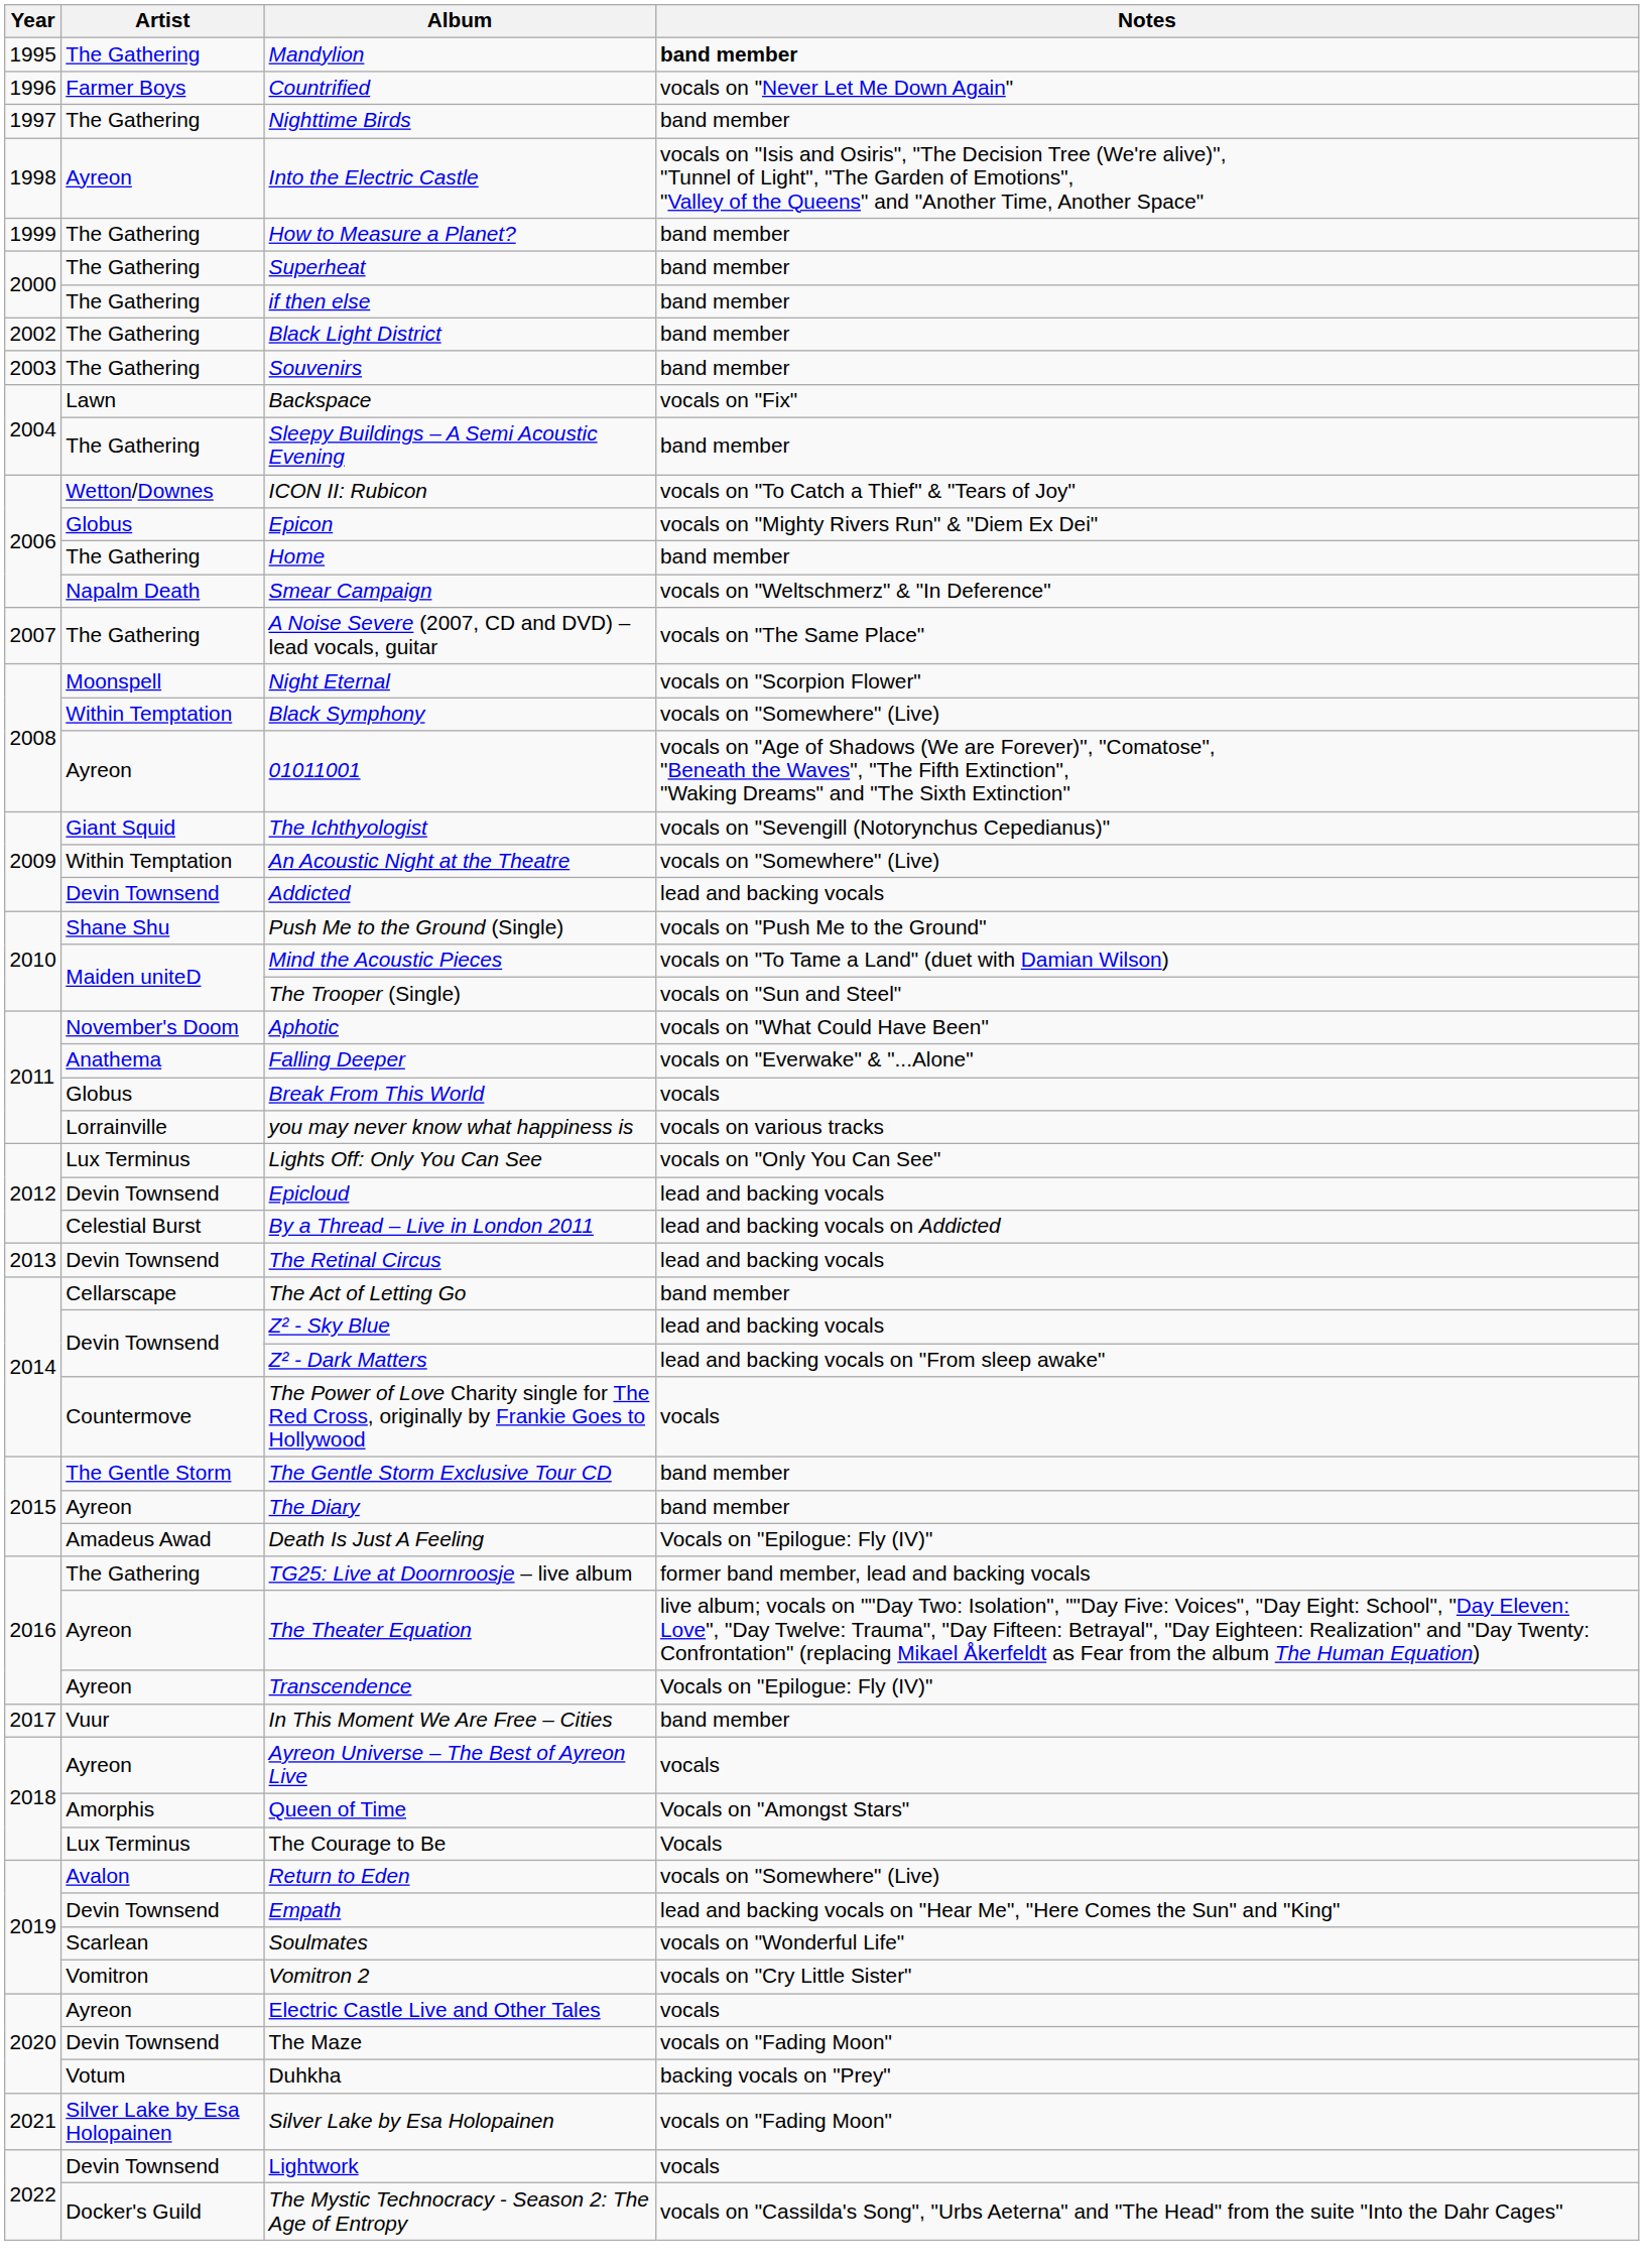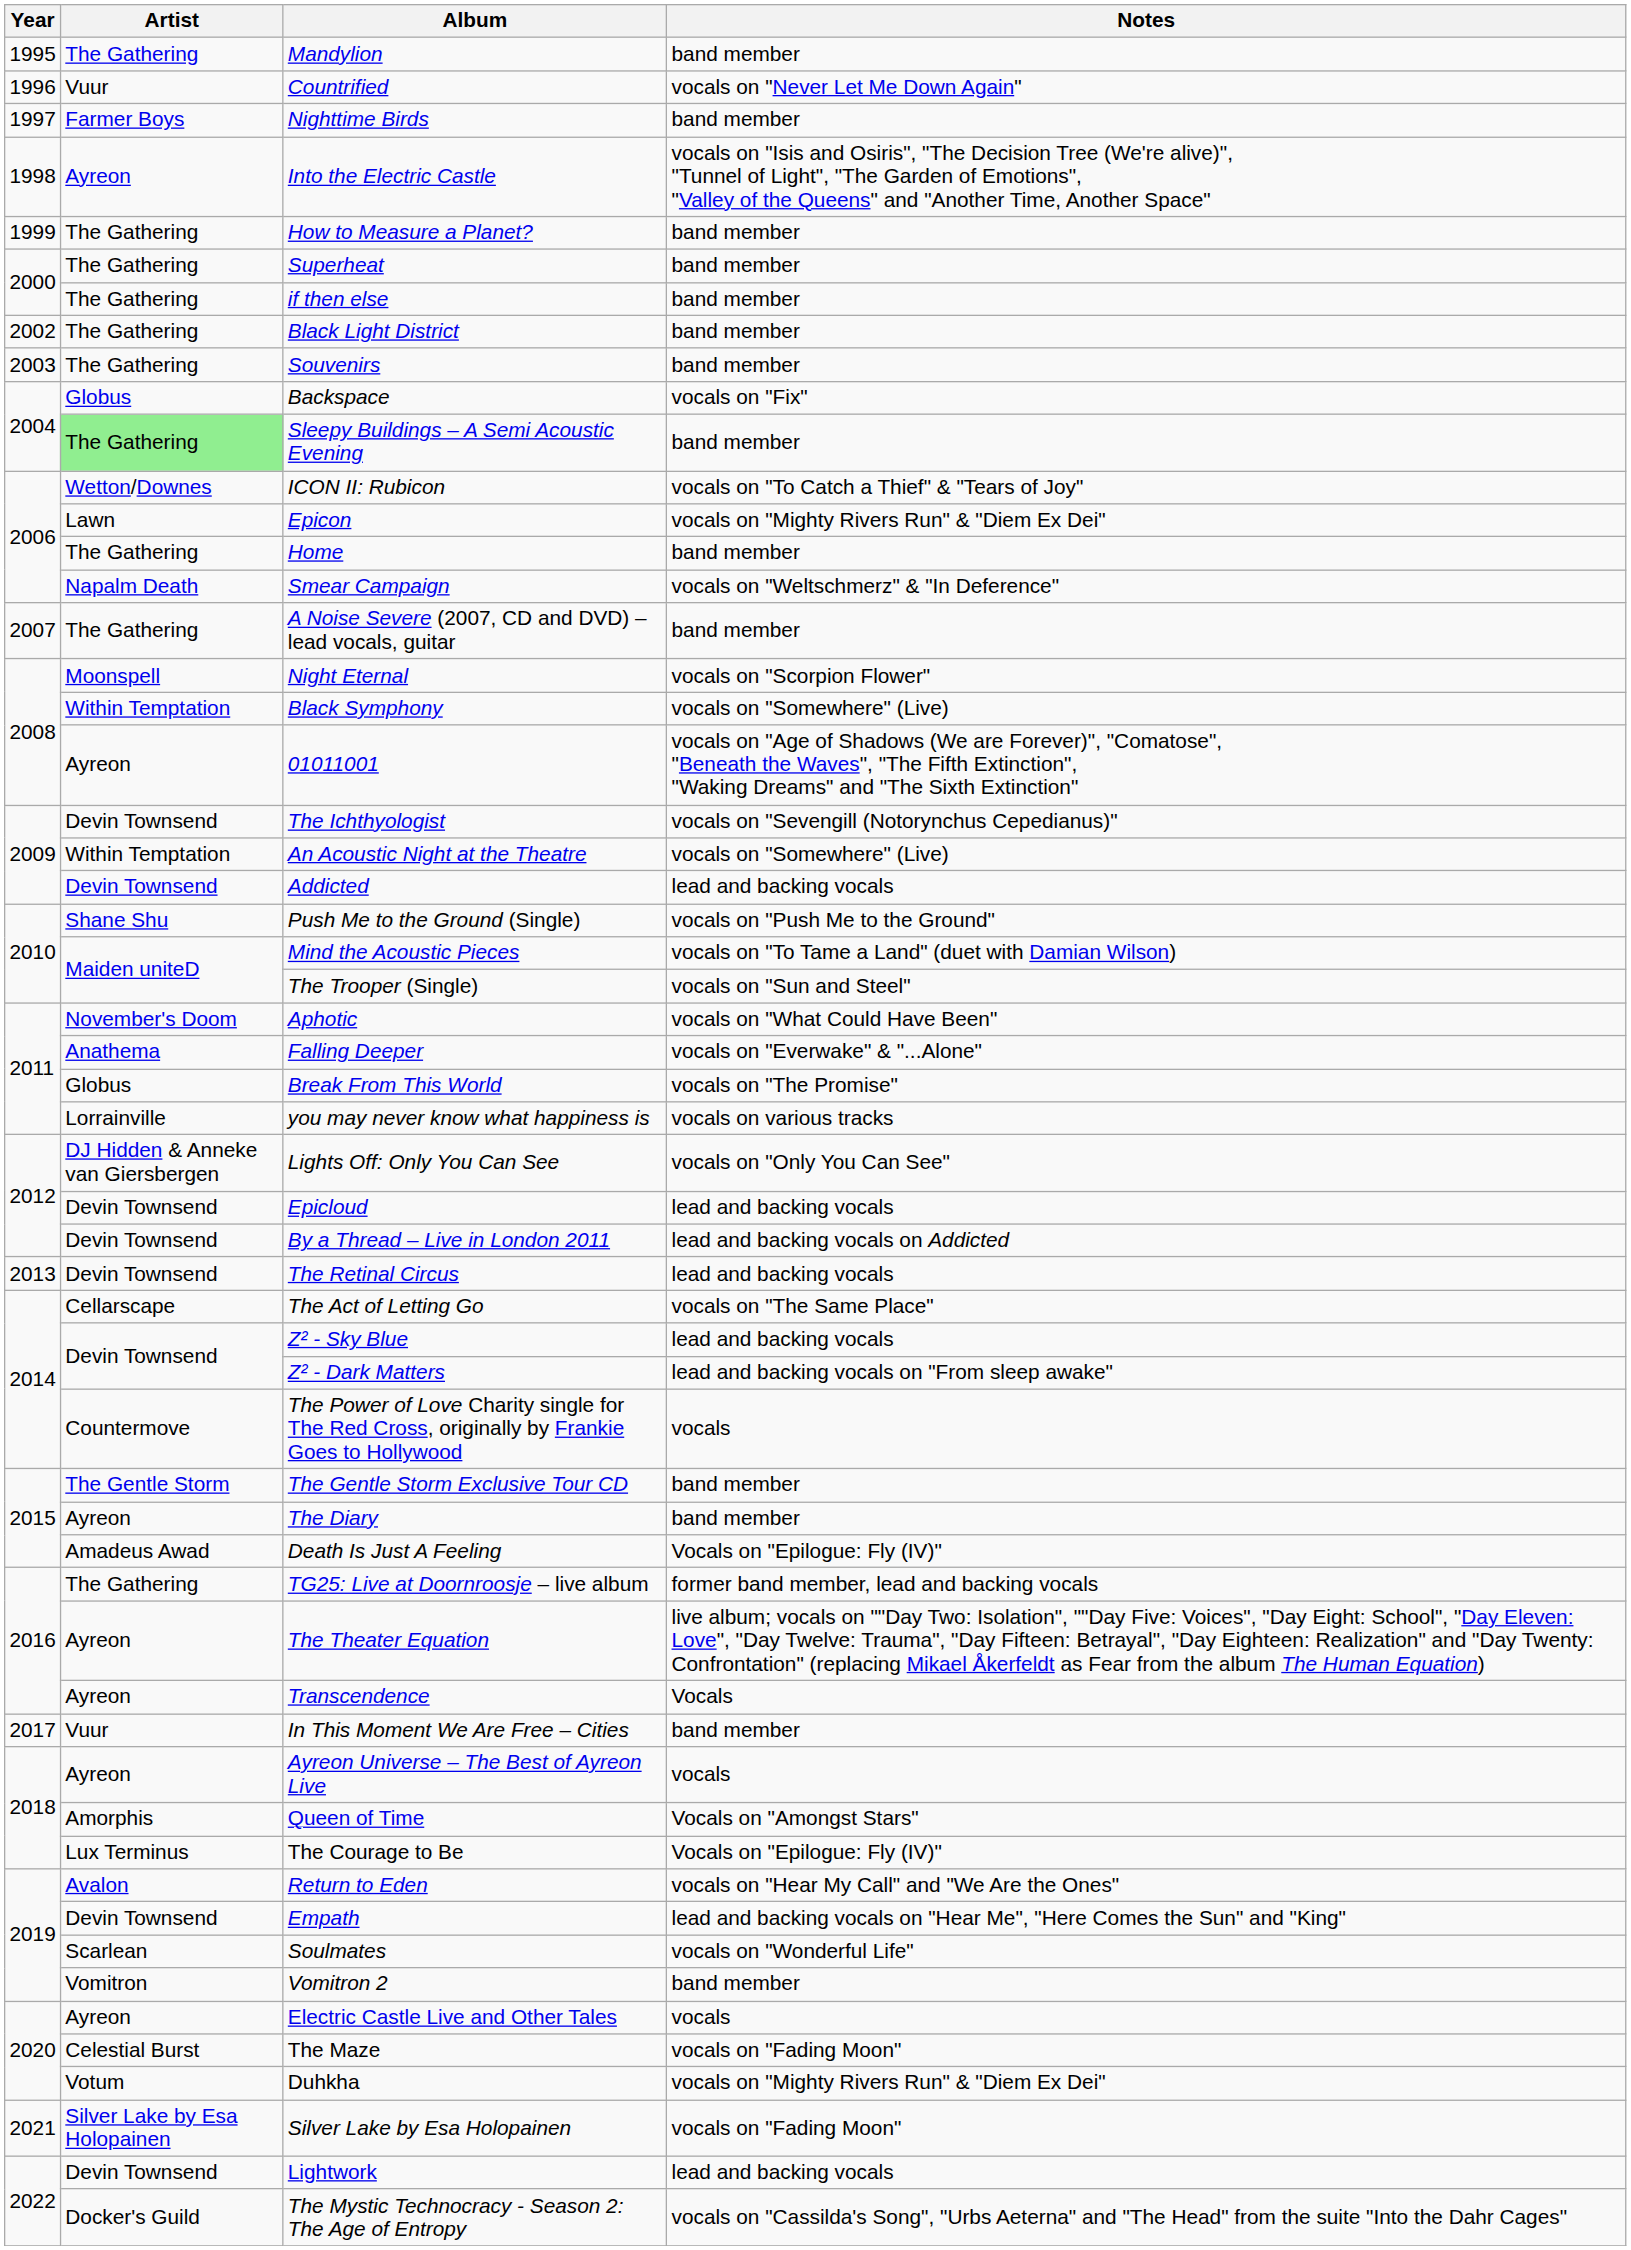 <table class="wikitable sortable">
 <tr>
 <th>Year</th>
 <th>Artist</th>
 <th>Album</th>
 <th>Notes</th>
 </tr>
 <tr>
 <td>1995</td>
 <td><a href='#'>The Gathering</a></td>
 <td><em><a href='#'>Mandylion</a></em></td>
-<td><strong>band member</strong></td>
+<td>band member</td>
 </tr>
 <tr>
 <td>1996</td>
-<td><a href='#'>Farmer Boys</a></td>
+<td>Vuur</td>
 <td><em><a href='#'>Countrified</a></em></td>
 <td>vocals on "<a href='#'>Never Let Me Down Again</a>"</td>
 </tr>
 <tr>
 <td>1997</td>
-<td>The Gathering</td>
+<td><a href='#'>Farmer Boys</a></td>
 <td><em><a href='#'>Nighttime Birds</a></em></td>
 <td>band member</td>
 </tr>
 <tr>
 <td>1998</td>
 <td><a href='#'>Ayreon</a></td>
 <td><em><a href='#'>Into the Electric Castle</a></em></td>
 <td>vocals on "Isis and Osiris", "The Decision Tree (We're alive)",<br>"Tunnel of Light", "The Garden of Emotions",<br>"<a href='#'>Valley of the Queens</a>" and "Another Time, Another Space"</td>
 </tr>
 <tr>
 <td>1999</td>
 <td>The Gathering</td>
 <td><em><a href='#'>How to Measure a Planet?</a></em></td>
 <td>band member</td>
 </tr>
 <tr>
 <td rowspan=2>2000</td>
 <td>The Gathering</td>
 <td><em><a href='#'>Superheat</a></em></td>
 <td>band member</td>
 </tr>
 <tr>
 <td>The Gathering</td>
 <td><em><a href='#'>if then else</a></em></td>
 <td>band member</td>
 </tr>
 <tr>
 <td>2002</td>
 <td>The Gathering</td>
 <td><em><a href='#'>Black Light District</a></em></td>
 <td>band member</td>
 </tr>
 <tr>
 <td>2003</td>
 <td>The Gathering</td>
 <td><em><a href='#'>Souvenirs</a></em></td>
 <td>band member</td>
 </tr>
 <tr>
 <td rowspan=2>2004</td>
-<td>Lawn</td>
+<td><a href='#'>Globus</a></td>
 <td><em>Backspace</em></td>
 <td>vocals on "Fix"</td>
 </tr>
 <tr>
-<td>The Gathering</td>
+<td style="background: lightgreen;">The Gathering</td>
 <td><em><a href='#'>Sleepy Buildings – A Semi Acoustic Evening</a></em></td>
 <td>band member</td>
 </tr>
 <tr>
 <td rowspan="4">2006</td>
 <td><a href='#'>Wetton</a>/<a href='#'>Downes</a></td>
 <td><em>ICON II: Rubicon</em></td>
 <td>vocals on "To Catch a Thief" & "Tears of Joy"</td>
 </tr>
 <tr>
-<td><a href='#'>Globus</a></td>
+<td>Lawn</td>
 <td><em><a href='#'>Epicon</a></em></td>
 <td>vocals on "Mighty Rivers Run" & "Diem Ex Dei"</td>
 </tr>
 <tr>
 <td>The Gathering</td>
 <td><em><a href='#'>Home</a></em></td>
 <td>band member</td>
 </tr>
 <tr>
 <td><a href='#'>Napalm Death</a></td>
 <td><em><a href='#'>Smear Campaign</a></em></td>
 <td>vocals on "Weltschmerz" & "In Deference"</td>
 </tr>
 <tr>
 <td>2007</td>
 <td>The Gathering</td>
 <td><em><a href='#'>A Noise Severe</a></em> (2007, CD and DVD) – lead vocals, guitar</td>
-<td>vocals on "The Same Place"</td>
+<td>band member</td>
 </tr>
 <tr>
 <td rowspan="3">2008</td>
 <td><a href='#'>Moonspell</a></td>
 <td><em><a href='#'>Night Eternal</a></em></td>
 <td>vocals on "Scorpion Flower"</td>
 </tr>
 <tr>
 <td><a href='#'>Within Temptation</a></td>
 <td><em><a href='#'>Black Symphony</a></em></td>
 <td>vocals on "Somewhere" (Live)</td>
 </tr>
 <tr>
 <td>Ayreon</td>
 <td><em><a href='#'>01011001</a></em></td>
 <td>vocals on "Age of Shadows (We are Forever)", "Comatose",<br>"<a href='#'>Beneath the Waves</a>", "The Fifth Extinction",<br>"Waking Dreams" and "The Sixth Extinction"</td>
 </tr>
 <tr>
 <td rowspan="3">2009</td>
-<td><a href='#'>Giant Squid</a></td>
+<td>Devin Townsend</td>
 <td><em><a href='#'>The Ichthyologist</a></em></td>
 <td>vocals on "Sevengill (Notorynchus Cepedianus)"</td>
 </tr>
 <tr>
 <td>Within Temptation</td>
 <td><em><a href='#'>An Acoustic Night at the Theatre</a></em></td>
 <td>vocals on "Somewhere" (Live)</td>
 </tr>
 <tr>
 <td><a href='#'>Devin Townsend</a></td>
 <td><em><a href='#'>Addicted</a></em></td>
 <td>lead and backing vocals</td>
 </tr>
 <tr>
 <td rowspan="3">2010</td>
 <td><a href='#'>Shane Shu</a></td>
 <td><em>Push Me to the Ground</em> (Single)</td>
 <td>vocals on "Push Me to the Ground"</td>
 </tr>
 <tr>
 <td rowspan="2"><a href='#'>Maiden uniteD</a></td>
 <td><em><a href='#'>Mind the Acoustic Pieces</a></em></td>
 <td>vocals on "To Tame a Land" (duet with <a href='#'>Damian Wilson</a>)</td>
 </tr>
 <tr>
 <td><em>The Trooper</em> (Single)</td>
 <td>vocals on "Sun and Steel"</td>
 </tr>
 <tr>
 <td rowspan="4">2011</td>
 <td><a href='#'>November's Doom</a></td>
 <td><em><a href='#'>Aphotic</a></em></td>
 <td>vocals on "What Could Have Been"</td>
 </tr>
 <tr>
 <td><a href='#'>Anathema</a></td>
 <td><em><a href='#'>Falling Deeper</a></em></td>
 <td>vocals on "Everwake" & "...Alone"</td>
 </tr>
 <tr>
 <td>Globus</td>
 <td><em><a href='#'>Break From This World</a></em></td>
-<td>vocals</td>
+<td>vocals on "The Promise"</td>
 </tr>
 <tr>
 <td>Lorrainville</td>
 <td><em>you may never know what happiness is</em></td>
 <td>vocals on various tracks</td>
 </tr>
 <tr>
 <td rowspan=3>2012</td>
-<td>Lux Terminus</td>
+<td><a href='#'>DJ Hidden</a> & Anneke van Giersbergen</td>
 <td><em>Lights Off: Only You Can See</em></td>
 <td>vocals on "Only You Can See"</td>
 </tr>
 <tr>
 <td>Devin Townsend</td>
 <td><em><a href='#'>Epicloud</a></em></td>
 <td>lead and backing vocals</td>
 </tr>
 <tr>
-<td>Celestial Burst</td>
+<td>Devin Townsend</td>
 <td><em><a href='#'>By a Thread – Live in London 2011</a></em></td>
 <td>lead and backing vocals on <em>Addicted</em></td>
 </tr>
 <tr>
 <td>2013</td>
 <td>Devin Townsend</td>
 <td><em><a href='#'>The Retinal Circus</a></em></td>
 <td>lead and backing vocals</td>
 </tr>
 <tr>
 <td rowspan=4>2014</td>
 <td>Cellarscape</td>
 <td><em>The Act of Letting Go</em></td>
-<td>band member</td>
+<td>vocals on "The Same Place"</td>
 </tr>
 <tr>
 <td rowspan=2>Devin Townsend</td>
 <td><em><a href='#'>Z² - Sky Blue</a></em></td>
 <td>lead and backing vocals</td>
 </tr>
 <tr>
 <td><em><a href='#'>Z² - Dark Matters</a></em></td>
 <td>lead and backing vocals on "From sleep awake"</td>
 </tr>
 <tr>
 <td>Countermove</td>
 <td><em>The Power of Love</em> Charity single for <a href='#'>The Red Cross</a>, originally by <a href='#'>Frankie Goes to Hollywood</a></td>
 <td>vocals</td>
 </tr>
 <tr>
 <td rowspan=3>2015</td>
 <td><a href='#'>The Gentle Storm</a></td>
 <td><em><a href='#'>The Gentle Storm Exclusive Tour CD</a></em></td>
 <td>band member</td>
 </tr>
 <tr>
 <td>Ayreon</td>
 <td><a href='#'><em>The Diary</em></a></td>
 <td>band member</td>
 </tr>
 <tr>
 <td>Amadeus Awad</td>
 <td><em>Death Is Just A Feeling</em></td>
 <td>Vocals on "Epilogue: Fly (IV)"</td>
 </tr>
 <tr>
 <td rowspan=3>2016</td>
 <td>The Gathering</td>
 <td><em><a href='#'>TG25: Live at Doornroosje</a></em>  – live album</td>
 <td>former band member, lead and backing vocals</td>
 </tr>
 <tr>
 <td>Ayreon</td>
 <td><a href='#'><em>The Theater Equation</em></a></td>
 <td>live album; vocals on ""Day Two: Isolation", ""Day Five: Voices", "Day Eight: School", "<a href='#'>Day Eleven: Love</a>", "Day Twelve: Trauma", "Day Fifteen: Betrayal", "Day Eighteen: Realization" and "Day Twenty: Confrontation" (replacing <a href='#'>Mikael Åkerfeldt</a> as Fear from the album <em><a href='#'>The Human Equation</a></em>)</td>
 </tr>
 <tr>
 <td>Ayreon</td>
 <td><a href='#'><em>Transcendence</em></a></td>
-<td>Vocals on "Epilogue: Fly (IV)"</td>
+<td>Vocals</td>
 </tr>
 <tr>
 <td>2017</td>
 <td>Vuur</td>
 <td><em>In This Moment We Are Free – Cities</em></td>
 <td>band member</td>
 </tr>
 <tr>
 <td rowspan="3">2018</td>
 <td>Ayreon</td>
 <td><em><a href='#'>Ayreon Universe – The Best of Ayreon Live</a></em></td>
 <td>vocals</td>
 </tr>
 <tr>
 <td>Amorphis</td>
 <td><a href='#'>Queen of Time</a></td>
 <td>Vocals on "Amongst Stars"</td>
 </tr>
 <tr>
 <td>Lux Terminus</td>
 <td>The Courage to Be</td>
-<td>Vocals</td>
+<td>Vocals on "Epilogue: Fly (IV)"</td>
 </tr>
 <tr>
 <td rowspan="4">2019</td>
 <td><a href='#'>Avalon</a></td>
 <td><em><a href='#'>Return to Eden</a></em></td>
-<td>vocals on "Somewhere" (Live)</td>
+<td>vocals on "Hear My Call"	and "We Are the Ones"</td>
 </tr>
 <tr>
 <td>Devin Townsend</td>
 <td><em><a href='#'>Empath</a></em></td>
 <td>lead and backing vocals on "Hear Me", "Here Comes the Sun" and "King"</td>
 </tr>
 <tr>
 <td>Scarlean</td>
 <td><em>Soulmates</em></td>
 <td>vocals on "Wonderful Life"</td>
 </tr>
 <tr>
 <td>Vomitron</td>
 <td><em>Vomitron 2</em></td>
-<td>vocals on "Cry Little Sister"</td>
+<td>band member</td>
 </tr>
 <tr>
 <td rowspan=3>2020</td>
 <td>Ayreon</td>
 <td><a href='#'>Electric Castle Live and Other Tales</a></td>
 <td>vocals</td>
 </tr>
 <tr>
-<td>Devin Townsend</td>
+<td>Celestial Burst</td>
 <td>The Maze</td>
 <td>vocals on "Fading Moon"</td>
 </tr>
 <tr>
 <td>Votum</td>
 <td>Duhkha</td>
-<td>backing vocals on "Prey"</td>
+<td>vocals on "Mighty Rivers Run" & "Diem Ex Dei"</td>
 </tr>
 <tr>
 <td>2021</td>
 <td><a href='#'>Silver Lake by Esa Holopainen</a></td>
 <td><em>Silver Lake by Esa Holopainen</em></td>
 <td>vocals on "Fading Moon"</td>
 </tr>
 <tr>
 <td rowspan=2>2022</td>
 <td>Devin Townsend</td>
 <td><a href='#'>Lightwork</a></td>
-<td>vocals</td>
+<td>lead and backing vocals</td>
 </tr>
 <tr>
 <td>Docker's Guild</td>
 <td><em>The Mystic Technocracy - Season 2: The Age of Entropy</em></td>
 <td>vocals on "Cassilda's Song", "Urbs Aeterna" and "The Head" from the suite "Into the Dahr Cages"</td>
 </tr>
 </table>
